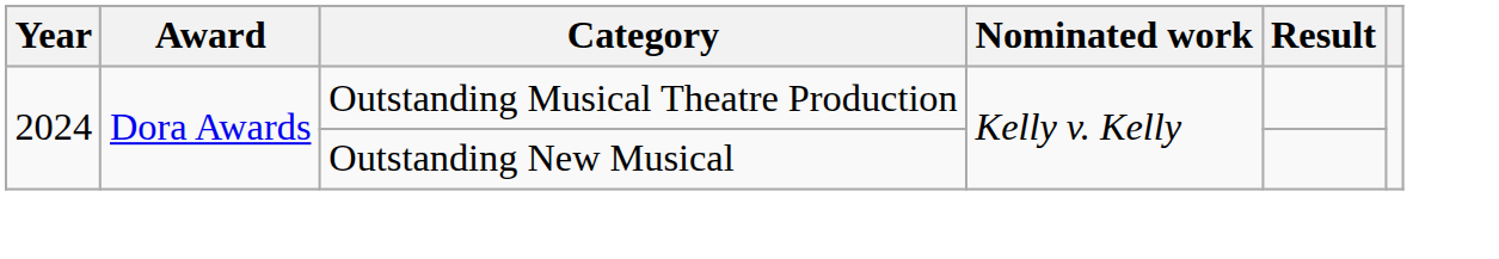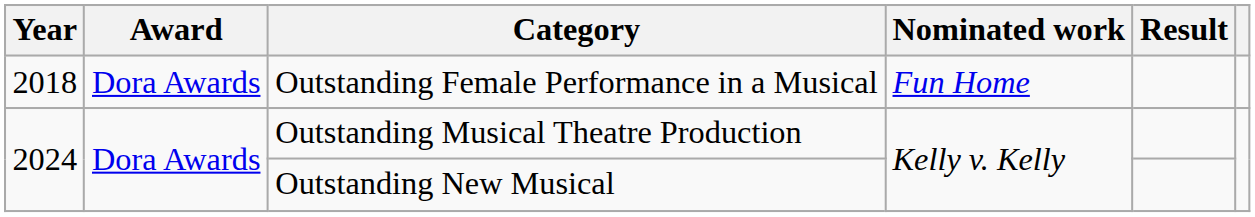 <table class="wikitable"">
 <tr>
 <th>Year</th>
 <th>Award</th>
 <th>Category</th>
 <th>Nominated work</th>
 <th>Result</th>
 <th></th>
+</tr>
+<tr>
+<td>2018</td>
+<td><a href='#'>Dora Awards</a></td>
+<td>Outstanding Female Performance in a Musical</td>
+<td><em><a href='#'>Fun Home</a></em></td>
+<td></td>
+<td></td>
 </tr>
 <tr>
 <td rowspan="2">2024</td>
 <td rowspan="2"><a href='#'>Dora Awards</a></td>
 <td>Outstanding Musical Theatre Production</td>
 <td rowspan="2"><em>Kelly v. Kelly</em></td>
 <td></td>
 <td rowspan="2"></td>
 </tr>
 <tr>
 <td>Outstanding New Musical</td>
 <td></td>
 </tr>
 </table>
